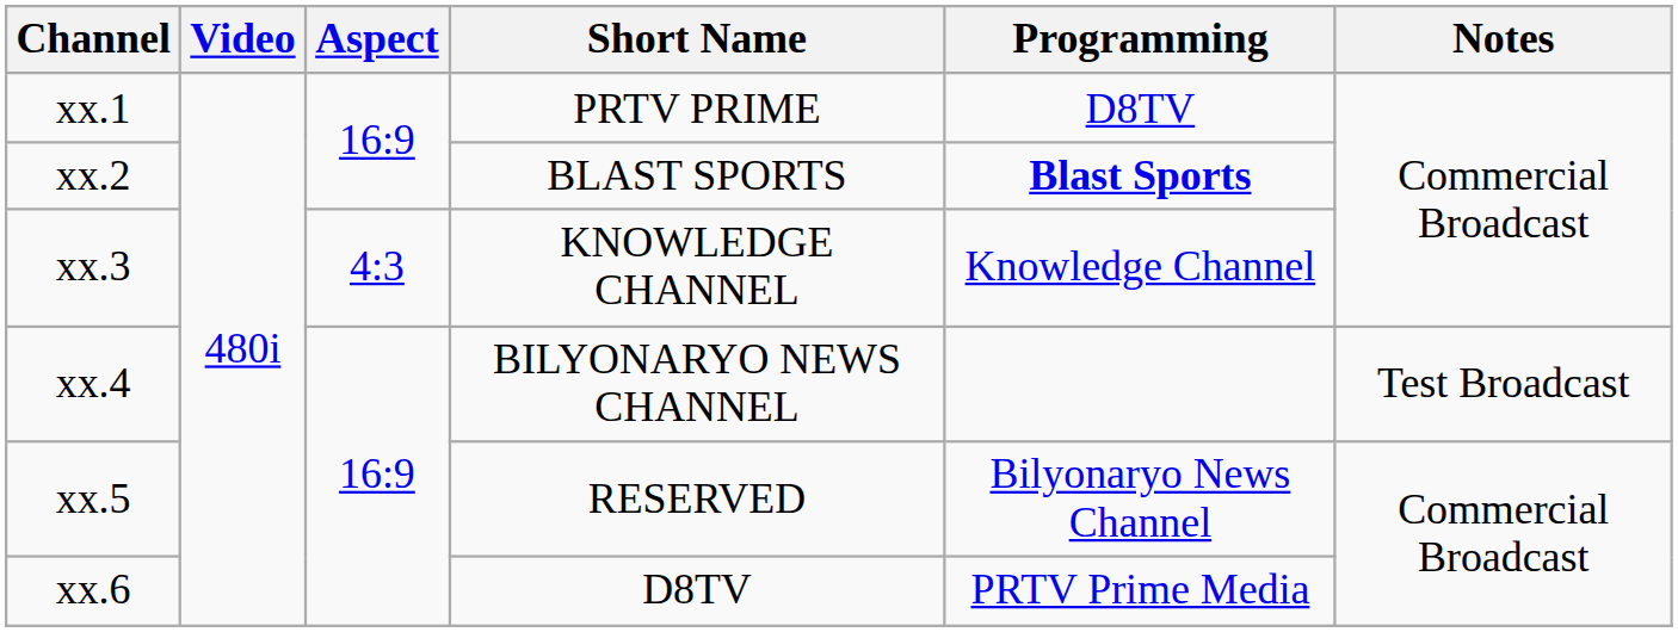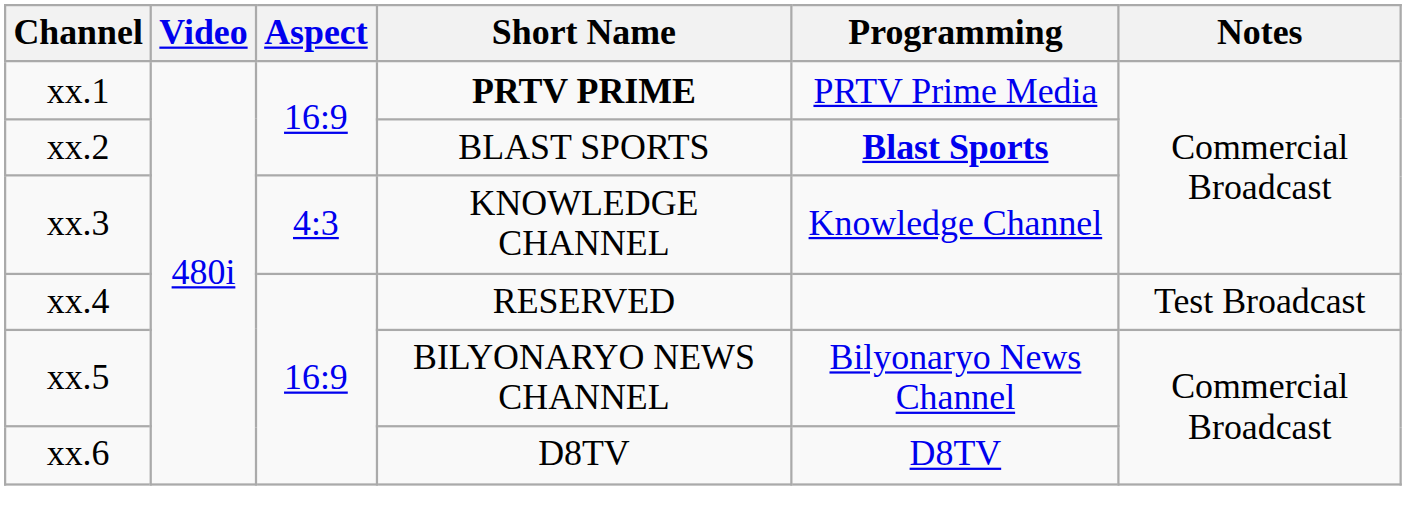 <table class="wikitable" style="width:100%; text-align:center;">
 <tr>
 <th>Channel</th>
 <th><a href='#'>Video</a></th>
 <th><a href='#'>Aspect</a></th>
 <th>Short Name</th>
 <th>Programming</th>
 <th>Notes</th>
 </tr>
 <tr>
 <td>xx.1</td>
 <td rowspan="7"><a href='#'>480i</a></td>
 <td rowspan="2"><a href='#'>16:9</a></td>
-<td>PRTV PRIME</td>
-<td><a href='#'>D8TV</a></td>
+<td><strong>PRTV PRIME</strong></td>
+<td><a href='#'>PRTV Prime Media</a></td>
 <td rowspan="3">Commercial Broadcast</td>
 </tr>
 <tr>
 <td>xx.2</td>
 <td>BLAST SPORTS</td>
 <td><strong><a href='#'>Blast Sports</a></strong></td>
 </tr>
 <tr>
 <td>xx.3</td>
 <td><a href='#'>4:3</a></td>
 <td>KNOWLEDGE CHANNEL</td>
 <td><a href='#'>Knowledge Channel</a></td>
 </tr>
 <tr>
 <td>xx.4</td>
 <td rowspan="3"><a href='#'>16:9</a></td>
-<td>BILYONARYO NEWS CHANNEL</td>
+<td>RESERVED</td>
 <td></td>
 <td>Test Broadcast</td>
 </tr>
 <tr>
 <td>xx.5</td>
-<td>RESERVED</td>
+<td>BILYONARYO NEWS CHANNEL</td>
 <td><a href='#'>Bilyonaryo News Channel</a></td>
 <td rowspan="2">Commercial Broadcast</td>
 </tr>
 <tr>
 <td>xx.6</td>
 <td>D8TV</td>
-<td><a href='#'>PRTV Prime Media</a></td>
+<td><a href='#'>D8TV</a></td>
 </tr>
 </table>
